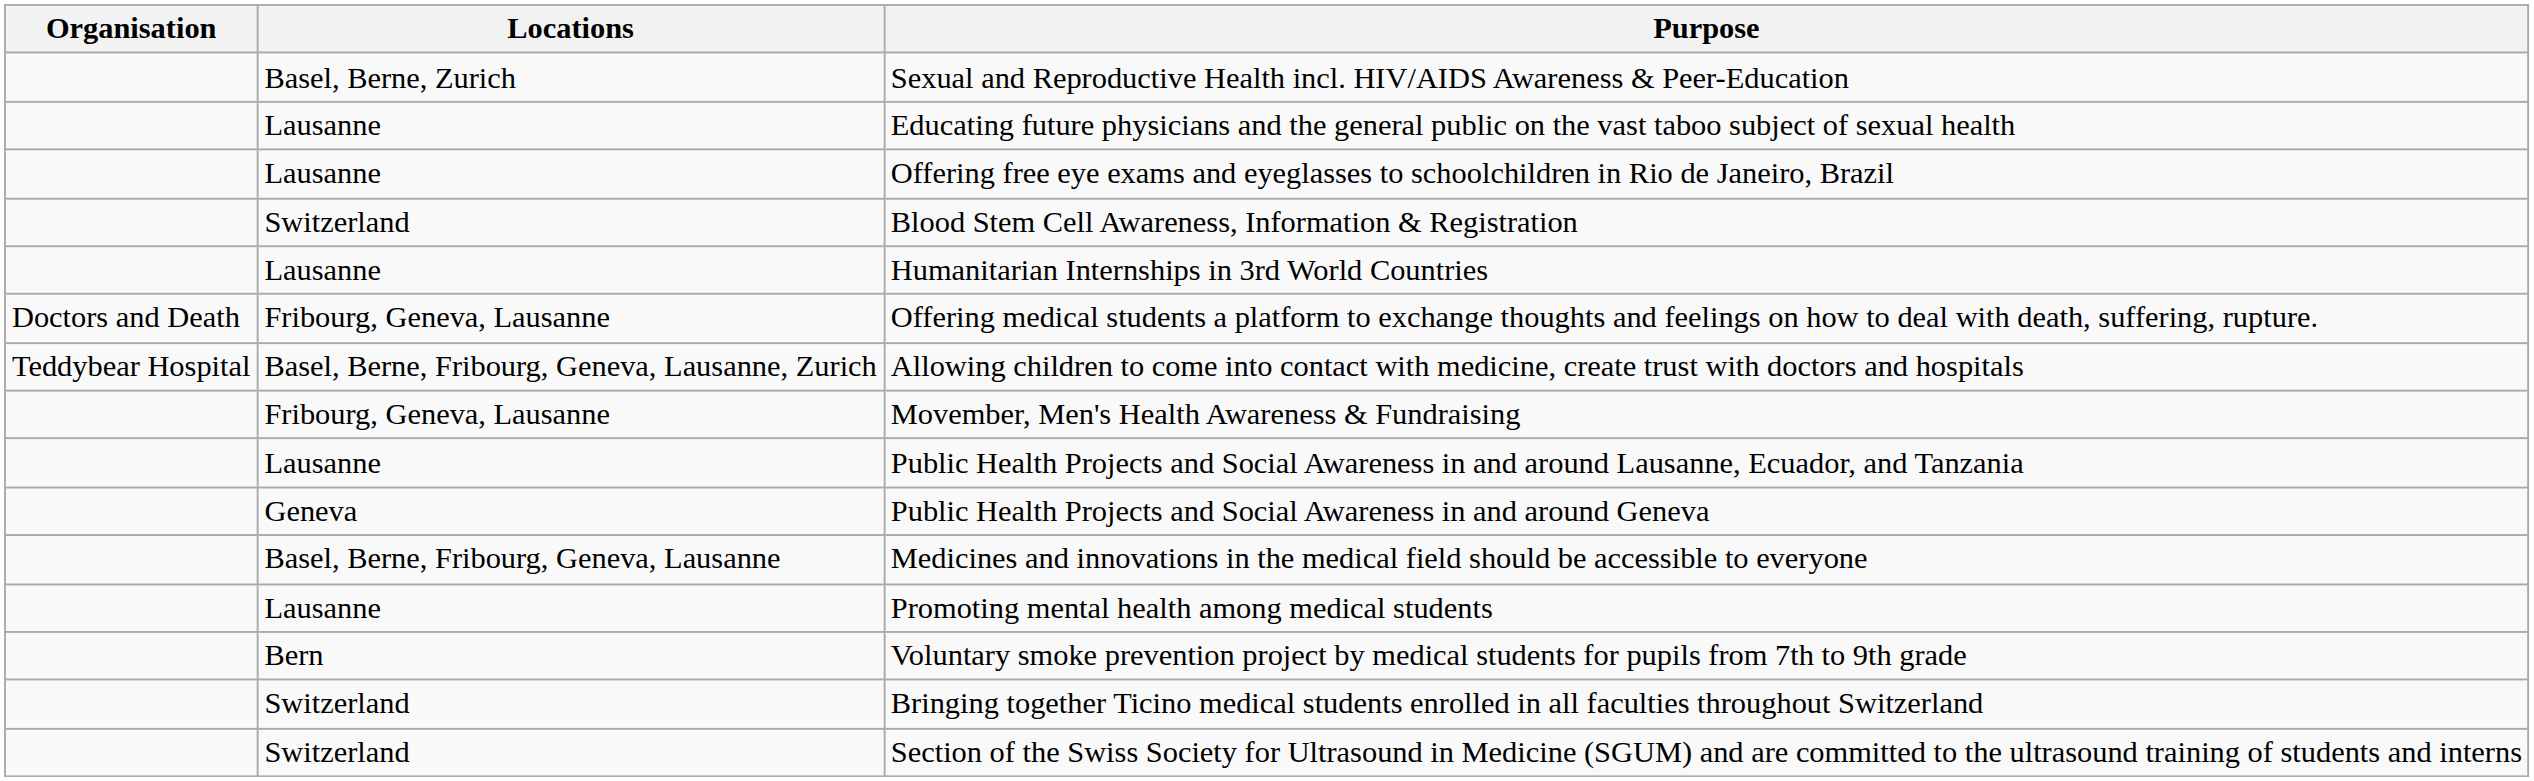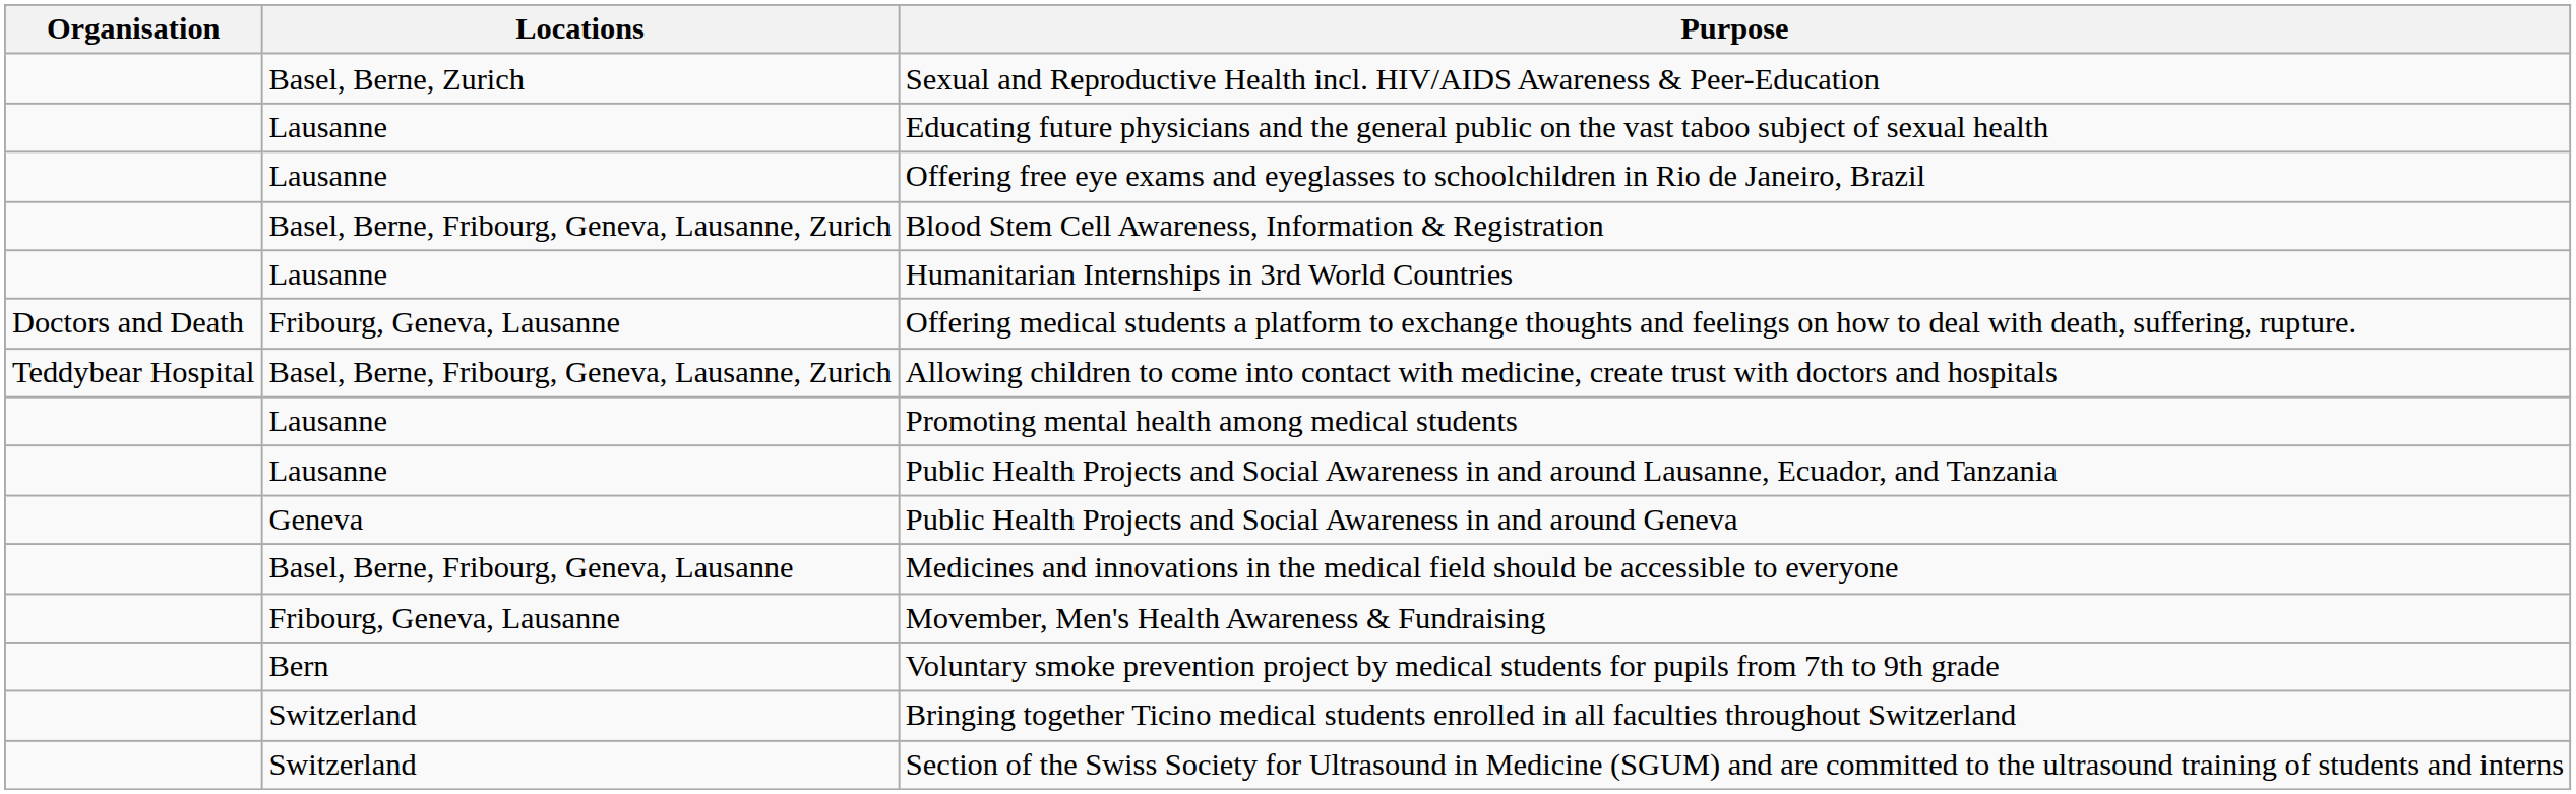 <table class="wikitable sortable">
 <tr>
 <th>Organisation</th>
 <th>Locations</th>
 <th>Purpose</th>
 </tr>
 <tr>
 <td></td>
 <td>Basel, Berne, Zurich</td>
 <td>Sexual and Reproductive Health incl. HIV/AIDS Awareness & Peer-Education</td>
 </tr>
 <tr>
 <td></td>
 <td>Lausanne</td>
 <td>Educating future physicians and the general public on the vast taboo subject of sexual health</td>
 </tr>
 <tr>
 <td></td>
 <td>Lausanne</td>
 <td>Offering free eye exams and eyeglasses to schoolchildren in Rio de Janeiro, Brazil</td>
 </tr>
 <tr>
 <td></td>
-<td>Switzerland</td>
+<td>Basel, Berne, Fribourg, Geneva, Lausanne, Zurich</td>
 <td>Blood Stem Cell Awareness, Information & Registration</td>
 </tr>
 <tr>
 <td></td>
 <td>Lausanne</td>
 <td>Humanitarian Internships in 3rd World Countries</td>
 </tr>
 <tr>
 <td>Doctors and Death</td>
 <td>Fribourg, Geneva, Lausanne</td>
 <td>Offering medical students a platform to exchange thoughts and feelings on how to deal with death, suffering, rupture.</td>
 </tr>
 <tr>
 <td>Teddybear Hospital</td>
 <td>Basel, Berne, Fribourg, Geneva, Lausanne, Zurich</td>
 <td>Allowing children to come into contact with medicine, create trust with doctors and hospitals</td>
 </tr>
 <tr>
 <td></td>
-<td>Fribourg, Geneva, Lausanne</td>
-<td>Movember, Men's Health Awareness & Fundraising</td>
+<td>Lausanne</td>
+<td>Promoting mental health among medical students</td>
 </tr>
 <tr>
 <td></td>
 <td>Lausanne</td>
 <td>Public Health Projects and Social Awareness in and around Lausanne, Ecuador, and Tanzania</td>
 </tr>
 <tr>
 <td></td>
 <td>Geneva</td>
 <td>Public Health Projects and Social Awareness in and around Geneva</td>
 </tr>
 <tr>
 <td></td>
 <td>Basel, Berne, Fribourg, Geneva, Lausanne</td>
 <td>Medicines and innovations in the medical field should be accessible to everyone</td>
 </tr>
 <tr>
 <td></td>
-<td>Lausanne</td>
-<td>Promoting mental health among medical students</td>
+<td>Fribourg, Geneva, Lausanne</td>
+<td>Movember, Men's Health Awareness & Fundraising</td>
 </tr>
 <tr>
 <td></td>
 <td>Bern</td>
 <td>Voluntary smoke prevention project by medical students for pupils from 7th to 9th grade</td>
 </tr>
 <tr>
 <td></td>
 <td>Switzerland</td>
 <td>Bringing together Ticino medical students enrolled in all faculties throughout Switzerland</td>
 </tr>
 <tr>
 <td></td>
 <td>Switzerland</td>
 <td>Section of the Swiss Society for Ultrasound in Medicine (SGUM) and are committed to the ultrasound training of students and interns</td>
 </tr>
 </table>
